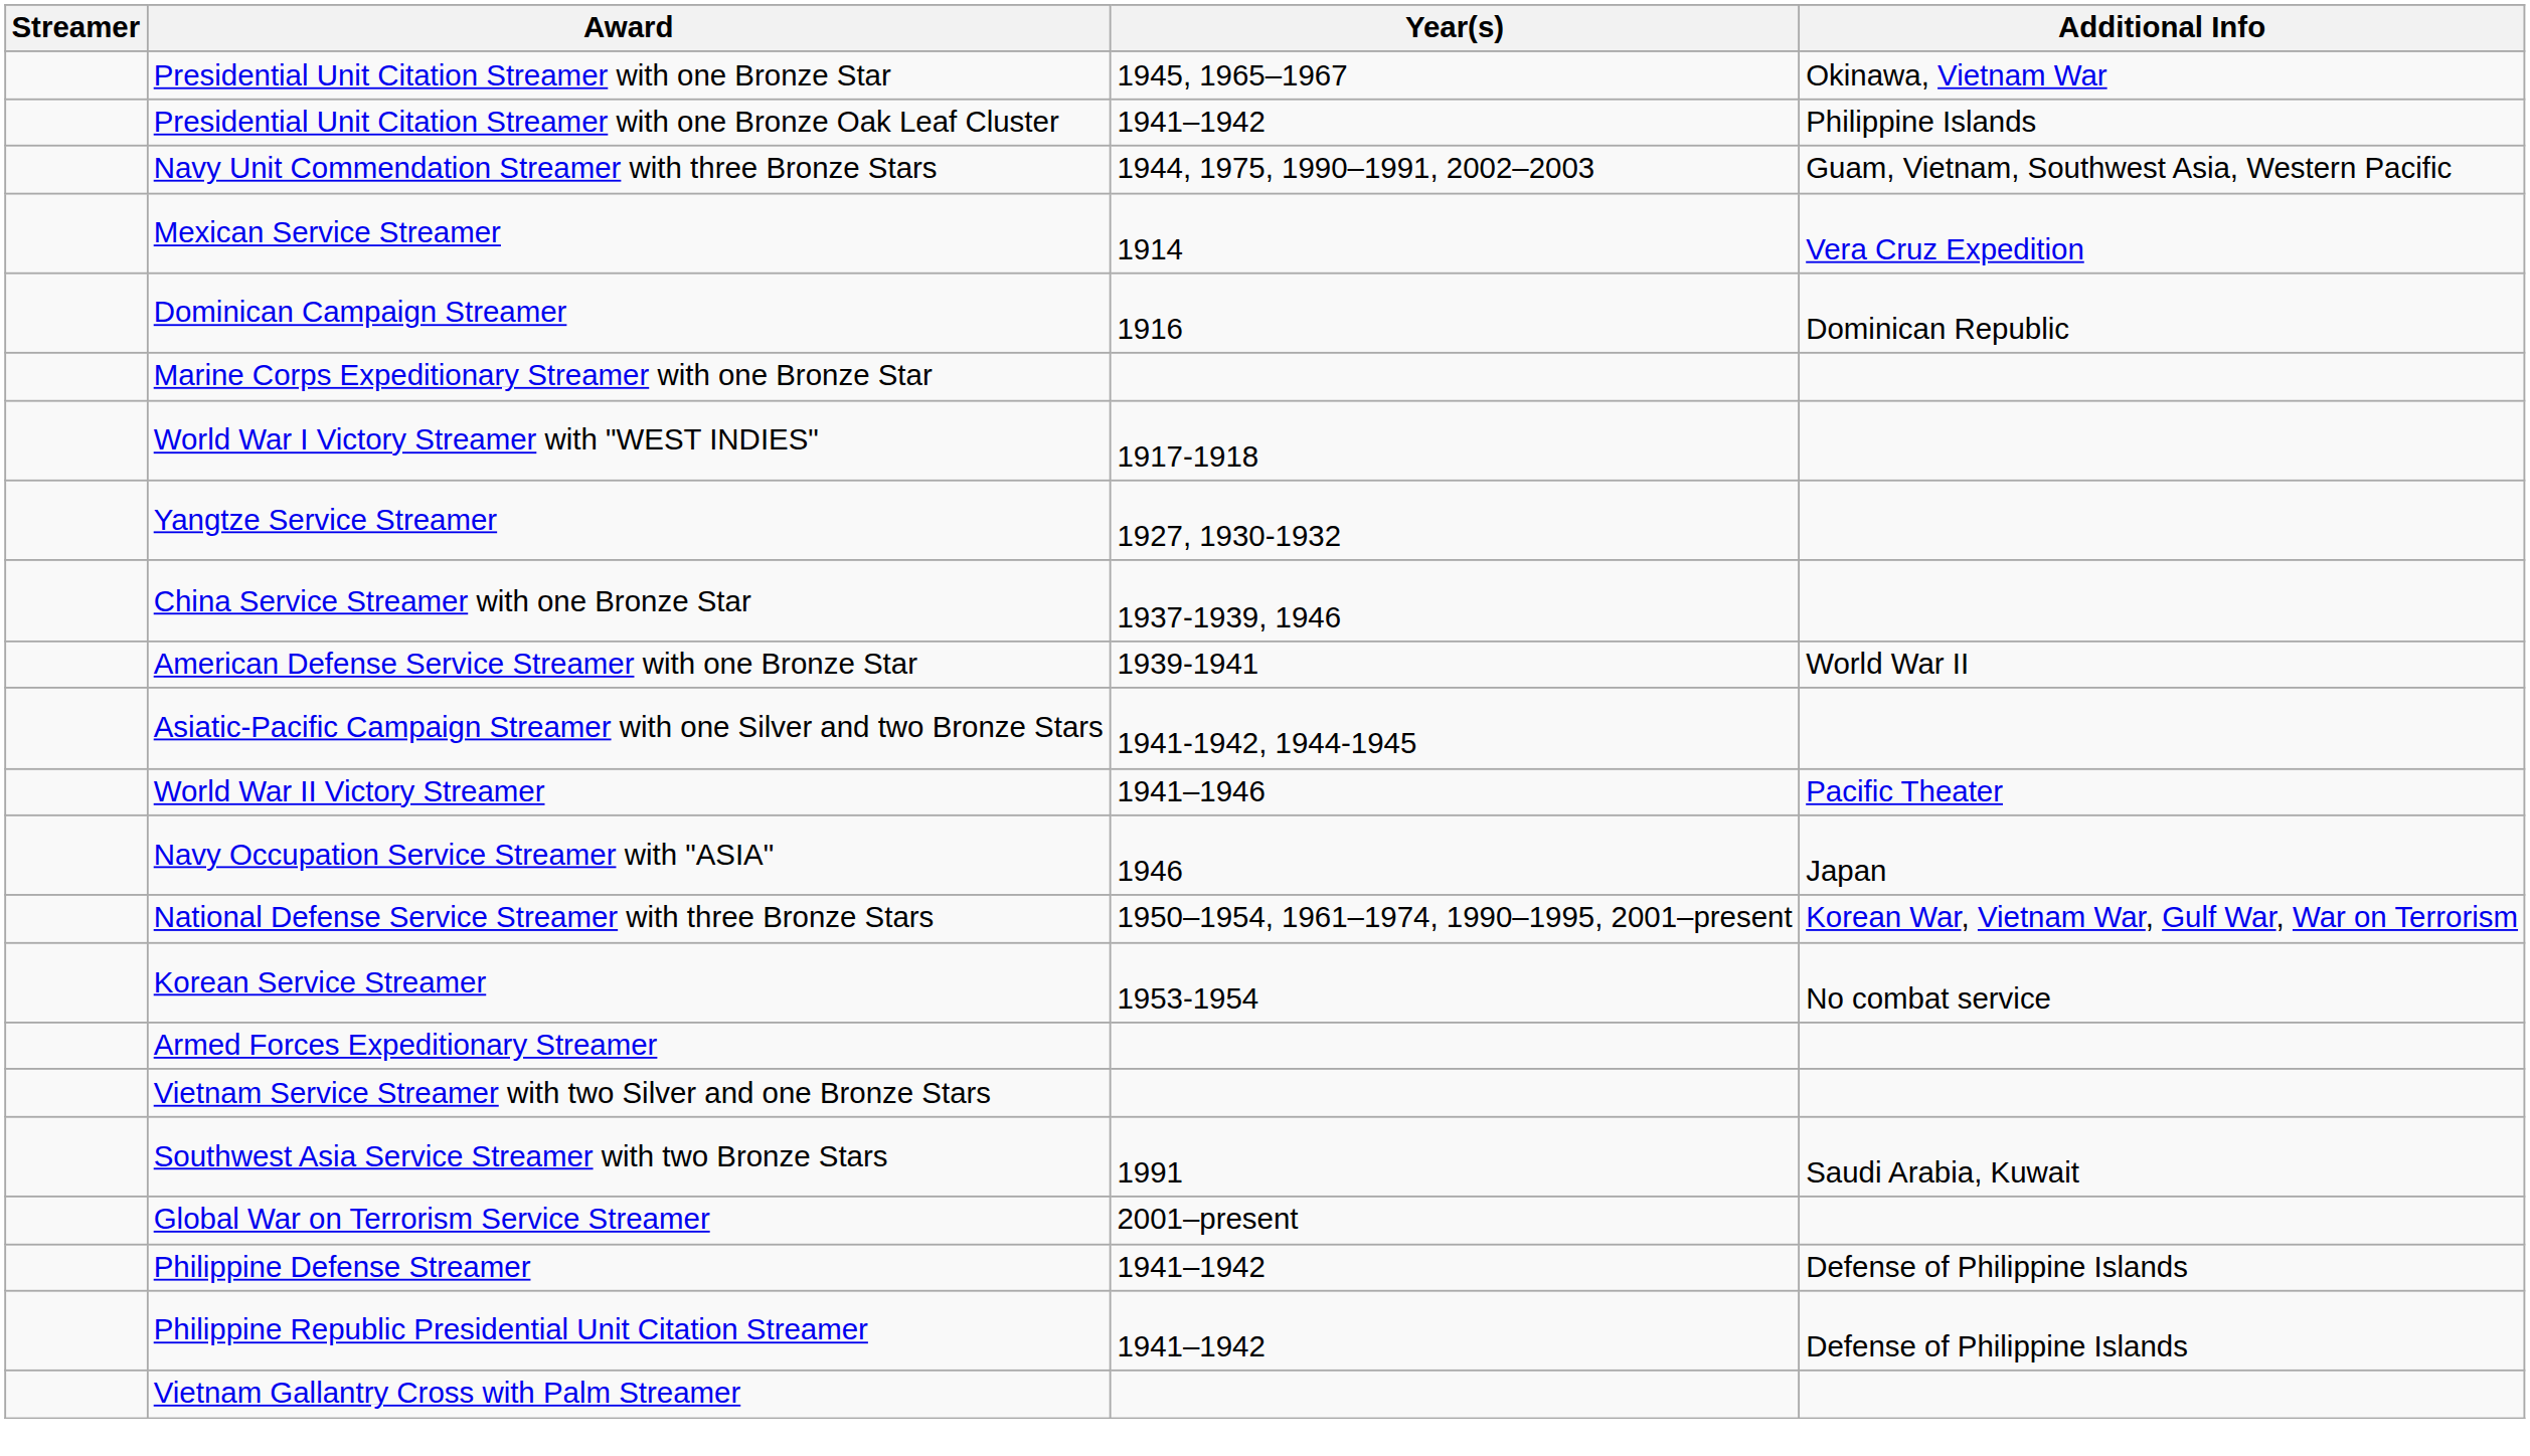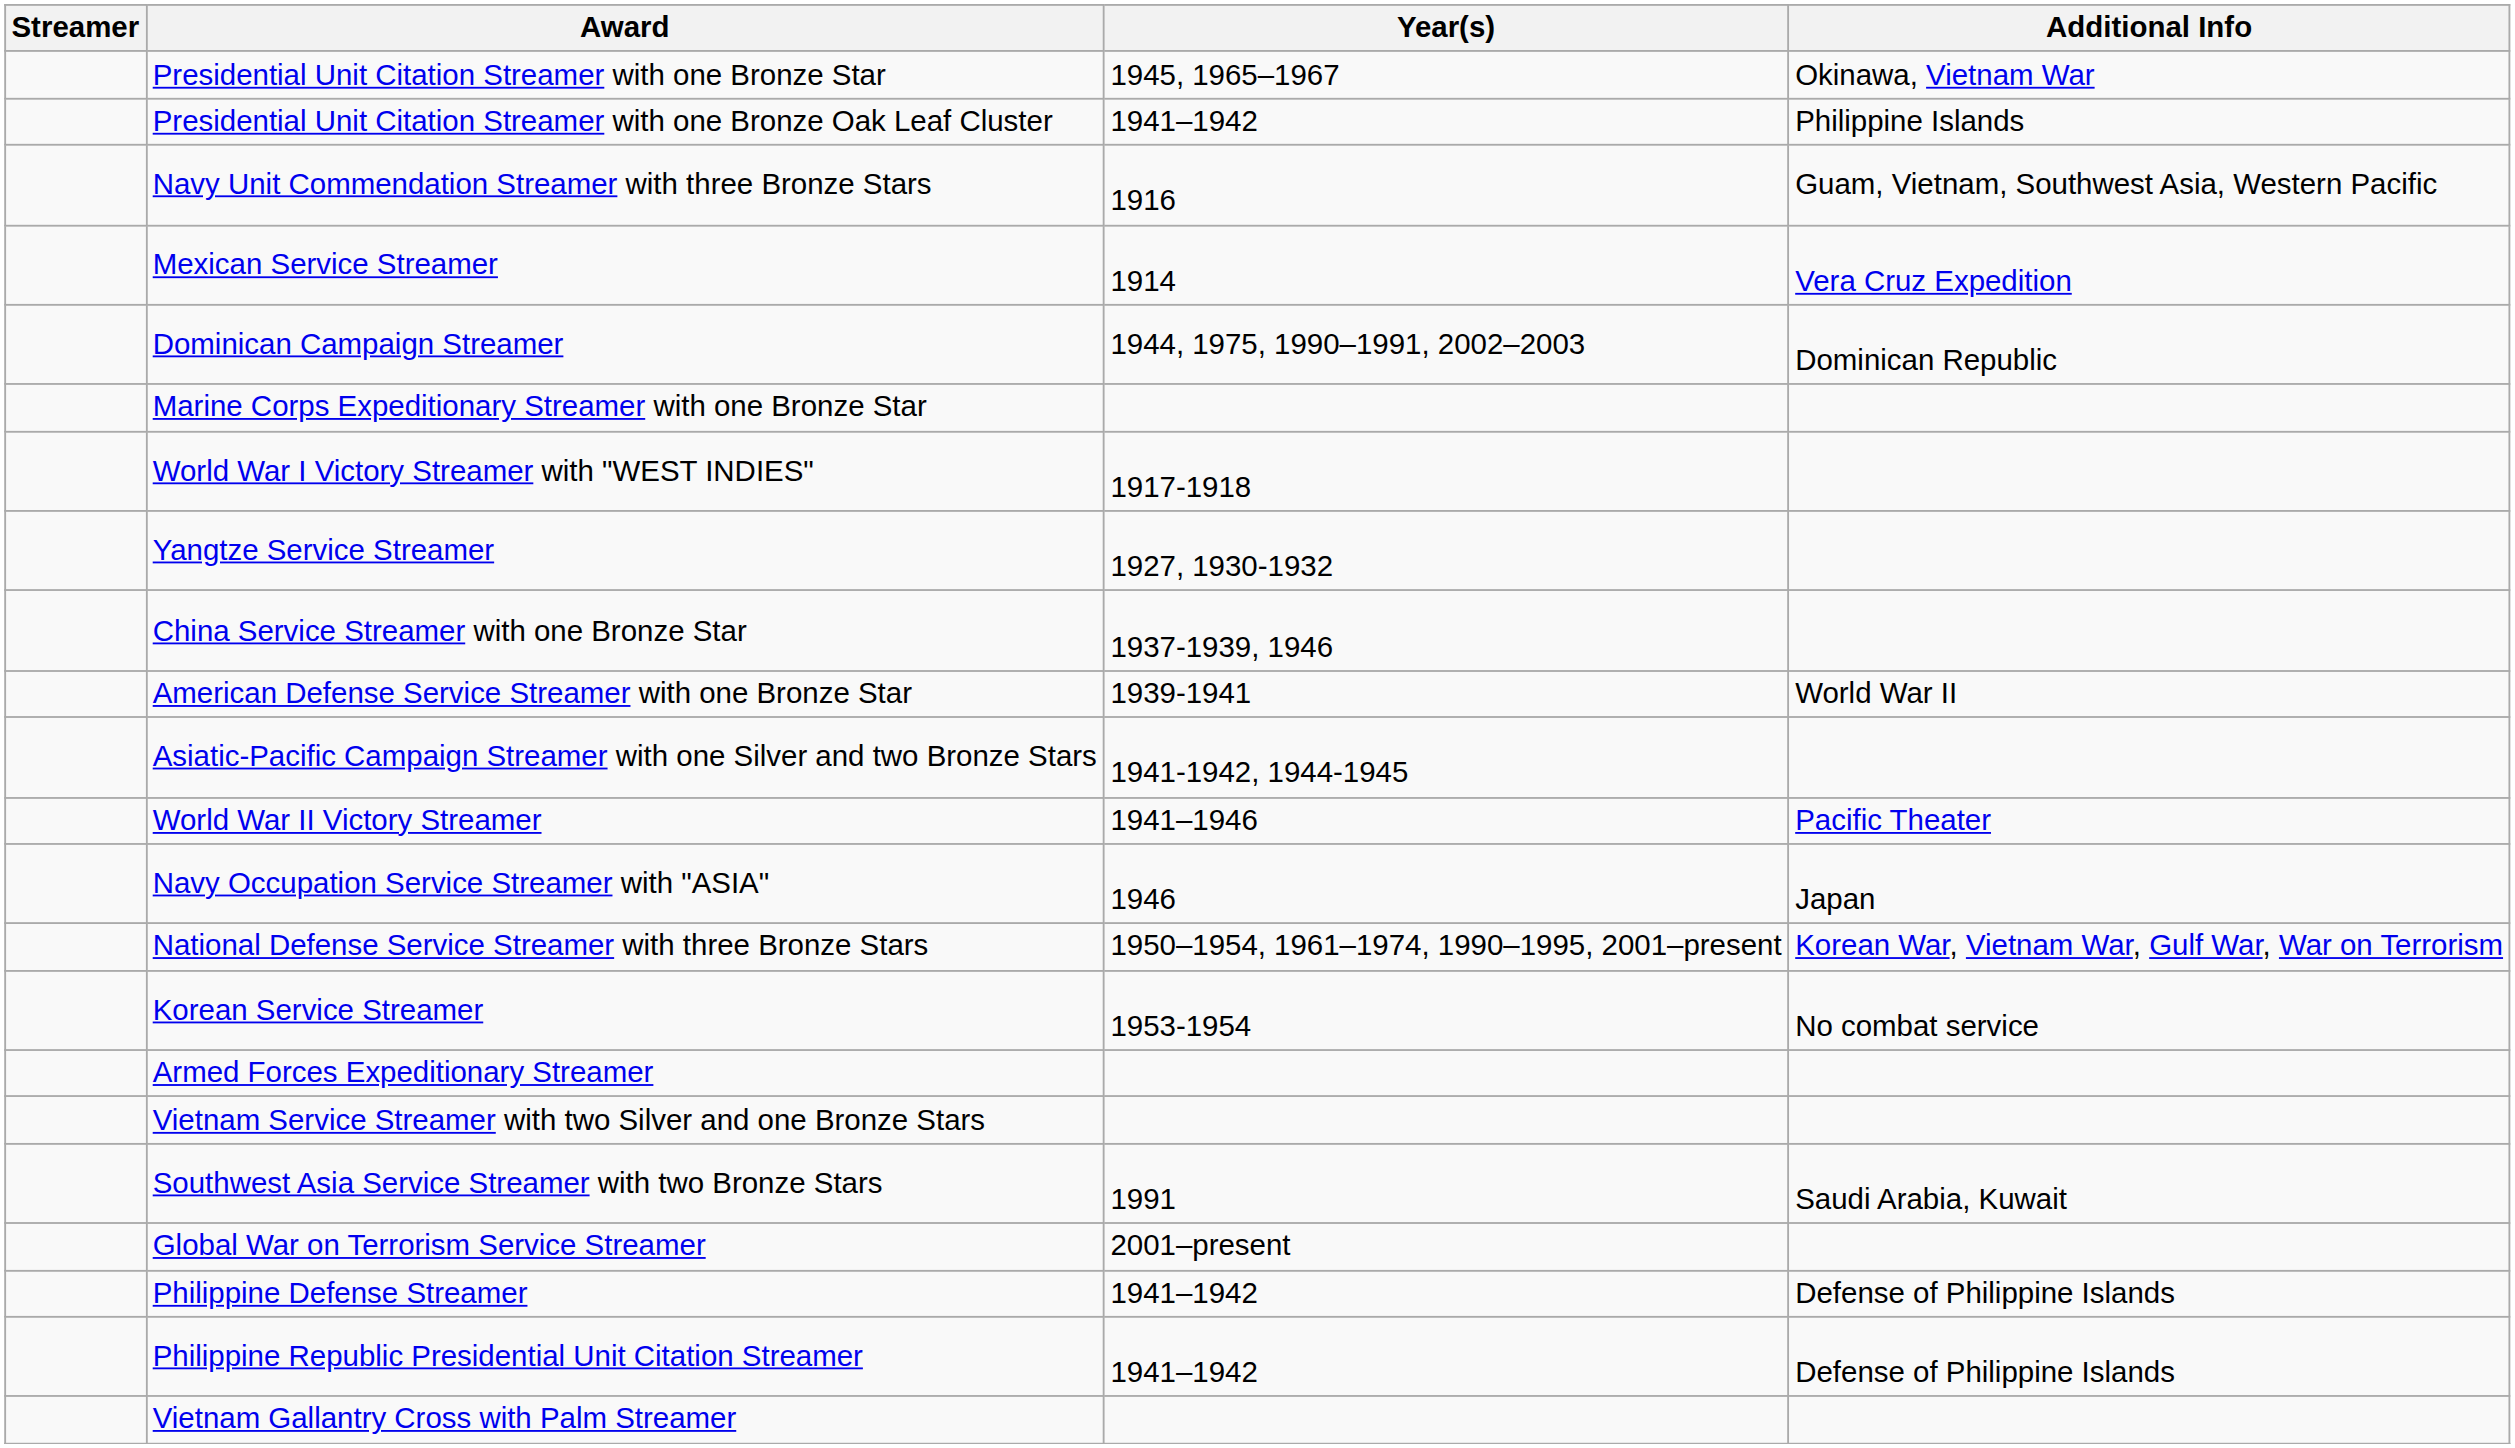 <table class="wikitable" style="margin:1em auto;">
 <tr>
 <th>Streamer</th>
 <th>Award</th>
 <th>Year(s)</th>
 <th>Additional Info</th>
 </tr>
 <tr>
 <td></td>
 <td><a href='#'>Presidential Unit Citation Streamer</a> with one Bronze Star</td>
 <td>1945, 1965–1967</td>
 <td>Okinawa, <a href='#'>Vietnam War</a></td>
 </tr>
 <tr>
 <td></td>
 <td><a href='#'>Presidential Unit Citation Streamer</a> with one Bronze Oak Leaf Cluster</td>
 <td>1941–1942</td>
 <td>Philippine Islands</td>
 </tr>
 <tr>
 <td></td>
 <td><a href='#'>Navy Unit Commendation Streamer</a> with three Bronze Stars</td>
-<td>1944, 1975, 1990–1991, 2002–2003</td>
+<td><br>1916</td>
 <td>Guam, Vietnam, Southwest Asia, Western Pacific</td>
 </tr>
 <tr>
 <td></td>
 <td><a href='#'>Mexican Service Streamer</a></td>
 <td><br>1914</td>
 <td><br><a href='#'>Vera Cruz Expedition</a></td>
 </tr>
 <tr>
 <td></td>
 <td><a href='#'>Dominican Campaign Streamer</a></td>
-<td><br>1916</td>
+<td>1944, 1975, 1990–1991, 2002–2003</td>
 <td><br>Dominican Republic</td>
 </tr>
 <tr>
 <td></td>
 <td><a href='#'>Marine Corps Expeditionary Streamer</a> with one Bronze Star</td>
 <td><br></td>
 <td><br></td>
 </tr>
 <tr>
 <td></td>
 <td><a href='#'>World War I Victory Streamer</a> with "WEST INDIES"</td>
 <td><br>1917-1918</td>
 <td><br></td>
 </tr>
 <tr>
 <td></td>
 <td><a href='#'>Yangtze Service Streamer</a></td>
 <td><br>1927, 1930-1932</td>
 <td><br></td>
 </tr>
 <tr>
 <td></td>
 <td><a href='#'>China Service Streamer</a> with one Bronze Star</td>
 <td><br>1937-1939, 1946</td>
 <td><br></td>
 </tr>
 <tr>
 <td></td>
 <td><a href='#'>American Defense Service Streamer</a> with one Bronze Star</td>
 <td>1939-1941</td>
 <td>World War II</td>
 </tr>
 <tr>
 <td></td>
 <td><a href='#'>Asiatic-Pacific Campaign Streamer</a> with one Silver and two Bronze Stars</td>
 <td><br>1941-1942, 1944-1945</td>
 <td><br></td>
 </tr>
 <tr>
 <td></td>
 <td><a href='#'>World War II Victory Streamer</a></td>
 <td>1941–1946</td>
 <td><a href='#'>Pacific Theater</a></td>
 </tr>
 <tr>
 <td></td>
 <td><a href='#'>Navy Occupation Service Streamer</a> with "ASIA"</td>
 <td><br>1946</td>
 <td><br>Japan</td>
 </tr>
 <tr>
 <td></td>
 <td><a href='#'>National Defense Service Streamer</a> with three Bronze Stars</td>
 <td>1950–1954, 1961–1974, 1990–1995, 2001–present</td>
 <td><a href='#'>Korean War</a>, <a href='#'>Vietnam War</a>, <a href='#'>Gulf War</a>, <a href='#'>War on Terrorism</a></td>
 </tr>
 <tr>
 <td></td>
 <td><a href='#'>Korean Service Streamer</a></td>
 <td><br>1953-1954</td>
 <td><br>No combat service</td>
 </tr>
 <tr>
 <td></td>
 <td><a href='#'>Armed Forces Expeditionary Streamer</a></td>
 <td><br></td>
 <td><br></td>
 </tr>
 <tr>
 <td></td>
 <td><a href='#'>Vietnam Service Streamer</a> with two Silver and one Bronze Stars</td>
 <td><br></td>
 <td><br></td>
 </tr>
 <tr>
 <td></td>
 <td><a href='#'>Southwest Asia Service Streamer</a> with two Bronze Stars</td>
 <td><br>1991</td>
 <td><br>Saudi Arabia, Kuwait</td>
 </tr>
 <tr>
 <td></td>
 <td><a href='#'>Global War on Terrorism Service Streamer</a></td>
 <td>2001–present</td>
 <td><br></td>
 </tr>
 <tr>
 <td></td>
 <td><a href='#'>Philippine Defense Streamer</a></td>
 <td>1941–1942</td>
 <td>Defense of Philippine Islands</td>
 </tr>
 <tr>
 <td></td>
 <td><a href='#'>Philippine Republic Presidential Unit Citation Streamer</a></td>
 <td><br>1941–1942</td>
 <td><br>Defense of Philippine Islands</td>
 </tr>
 <tr>
 <td></td>
 <td><a href='#'>Vietnam Gallantry Cross with Palm Streamer</a></td>
 <td><br></td>
 <td><br></td>
 </tr>
 <tr>
 </tr>
 </table>
